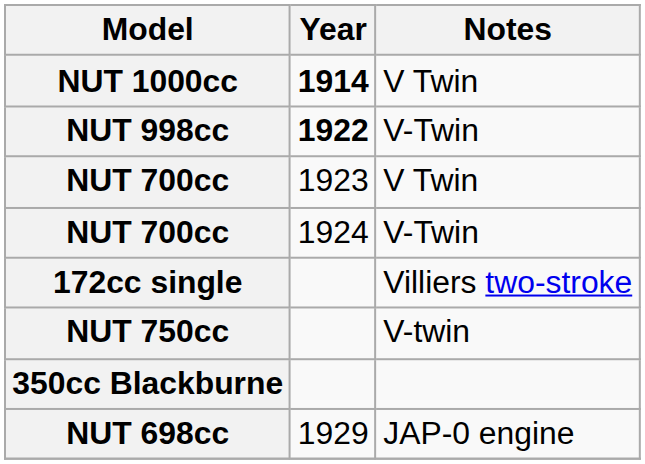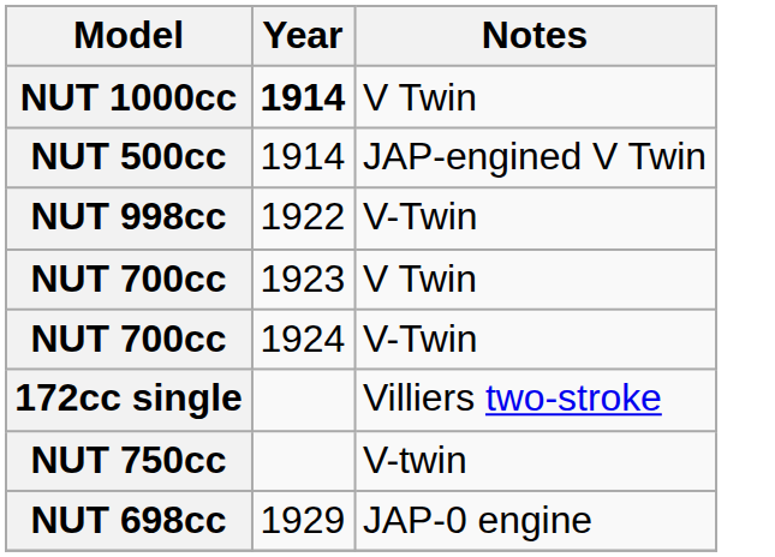 <table class="wikitable">
 <tr>
 <th>Model</th>
 <th>Year</th>
 <th>Notes</th>
 </tr>
 <tr>
 <th scope = "row">NUT 1000cc</th>
 <td><strong>1914</strong></td>
 <td>V Twin</td>
 </tr>
 <tr>
+<th scope = "row">NUT 500cc</th>
+<td>1914</td>
+<td>JAP-engined V Twin</td>
+</tr>
+<tr>
 <th scope = "row">NUT 998cc</th>
-<td><strong>1922</strong></td>
+<td>1922</td>
 <td>V-Twin</td>
 </tr>
 <tr>
 <th scope = "row">NUT 700cc</th>
 <td>1923</td>
 <td>V Twin</td>
 </tr>
 <tr>
 <th scope = "row">NUT 700cc</th>
 <td>1924</td>
 <td>V-Twin</td>
 </tr>
 <tr>
 <th scope = "row">172cc single</th>
 <td></td>
 <td>Villiers <a href='#'>two-stroke</a></td>
 </tr>
 <tr>
 <th scope = "row">NUT 750cc</th>
 <td></td>
 <td>V-twin</td>
 </tr>
 <tr>
-<th scope = "row">350cc Blackburne</th>
-<td></td>
-<td></td>
-</tr>
-<tr>
 <th scope = "row">NUT 698cc</th>
 <td>1929</td>
 <td>JAP-0 engine</td>
 </tr>
 <tr>
 </tr>
 </table>
